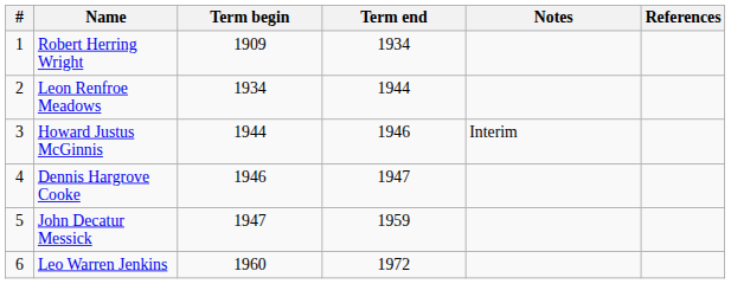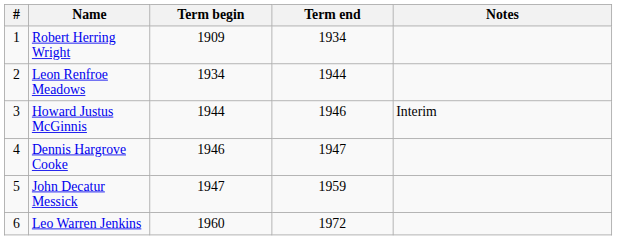 <table class="wikitable" width=80%>
 <tr valign="top">
 <th width="4%">#</th>
 <th width="20%">Name</th>
 <th width="20%">Term begin</th>
 <th width="20%">Term end</th>
 <th width="*%">Notes</th>
-<th width="5%">References</th>
 </tr>
 <tr valign="top">
 <td align="center">1</td>
 <td><a href='#'>Robert Herring Wright</a></td>
 <td align="center">1909</td>
 <td align="center">1934</td>
 <td></td>
-<td align="center"></td>
 </tr>
 <tr valign="top">
 <td align="center">2</td>
 <td><a href='#'>Leon Renfroe Meadows</a></td>
 <td align="center">1934</td>
 <td align="center">1944</td>
 <td></td>
-<td align="center"></td>
 </tr>
 <tr valign="top">
 <td align="center">3</td>
 <td><a href='#'>Howard Justus McGinnis</a></td>
 <td align="center">1944</td>
 <td align="center">1946</td>
 <td>Interim</td>
-<td align="center"></td>
 </tr>
 <tr valign="top">
 <td align="center">4</td>
 <td><a href='#'>Dennis Hargrove Cooke</a></td>
 <td align="center">1946</td>
 <td align="center">1947</td>
 <td></td>
-<td align="center"></td>
 </tr>
 <tr valign="top">
 <td align="center">5</td>
 <td><a href='#'>John Decatur Messick</a></td>
 <td align="center">1947</td>
 <td align="center">1959</td>
 <td></td>
-<td align="center"></td>
 </tr>
 <tr valign="top">
 <td align="center">6</td>
 <td><a href='#'>Leo Warren Jenkins</a></td>
 <td align="center">1960</td>
 <td align="center">1972</td>
 <td></td>
-<td align="center"></td>
 </tr>
 </table>
